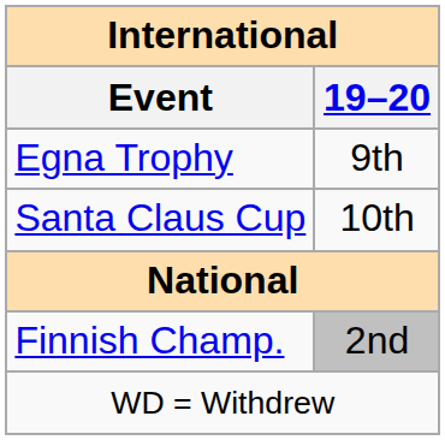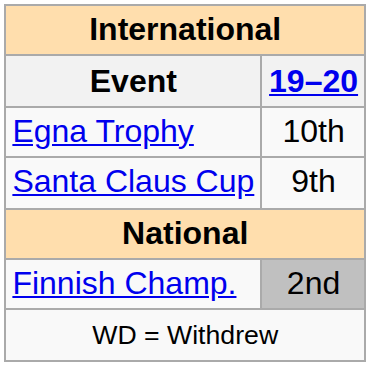 <table class="wikitable" style="text-align:center">
 <tr>
 <th style="background-color: #ffdead; " colspan=3 align=center>International</th>
 </tr>
 <tr>
 <th>Event</th>
 <th><a href='#'>19–20</a></th>
 </tr>
 <tr>
 <td align=left><a href='#'>Egna Trophy</a></td>
-<td>9th</td>
+<td>10th</td>
 </tr>
 <tr>
 <td align=left><a href='#'>Santa Claus Cup</a></td>
-<td>10th</td>
+<td>9th</td>
 </tr>
 <tr>
 <th style="background-color: #ffdead; " colspan=3 align=center>National</th>
 </tr>
 <tr>
 <td align=left><a href='#'>Finnish Champ.</a></td>
 <td bgcolor=silver>2nd</td>
 </tr>
 <tr>
 <td colspan=3 align=center><small> WD = Withdrew </small></td>
 </tr>
 </table>
